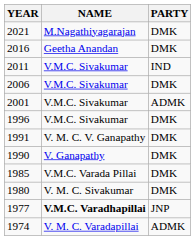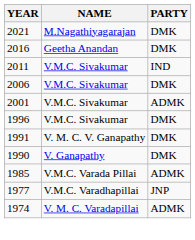 <table class="wikitable">
 <tr>
 <th>YEAR</th>
 <th>NAME</th>
 <th>PARTY</th>
 </tr>
 <tr>
 <td>2021</td>
 <td><a href='#'>M.Nagathiyagarajan</a></td>
 <td>DMK</td>
 </tr>
 <tr>
 <td>2016</td>
 <td><a href='#'>Geetha Anandan</a></td>
 <td>DMK</td>
 </tr>
 <tr>
 <td>2011</td>
 <td><a href='#'>V.M.C. Sivakumar</a></td>
 <td>IND</td>
 </tr>
 <tr>
 <td>2006</td>
 <td><a href='#'>V.M.C. Sivakumar</a></td>
 <td>DMK</td>
 </tr>
 <tr>
 <td>2001</td>
 <td>V.M.C. Sivakumar</td>
 <td>ADMK</td>
 </tr>
 <tr>
 <td>1996</td>
 <td>V.M.C. Sivakumar</td>
 <td>DMK</td>
 </tr>
 <tr>
 <td>1991</td>
 <td>V. M. C. V. Ganapathy</td>
 <td>DMK</td>
 </tr>
 <tr>
 <td>1990</td>
 <td><a href='#'>V. Ganapathy</a></td>
 <td>DMK</td>
 </tr>
 <tr>
 <td>1985</td>
 <td>V.M.C. Varada Pillai</td>
-<td>DMK</td>
-</tr>
-<tr>
-<td>1980</td>
-<td>V. M. C. Sivakumar</td>
-<td>DMK</td>
+<td>ADMK</td>
 </tr>
 <tr>
 <td>1977</td>
-<td><strong>V.M.C. Varadhapillai</strong></td>
+<td>V.M.C. Varadhapillai</td>
 <td>JNP</td>
 </tr>
 <tr>
 <td>1974</td>
 <td><a href='#'>V. M. C. Varadapillai</a></td>
 <td>ADMK</td>
 </tr>
 </table>
